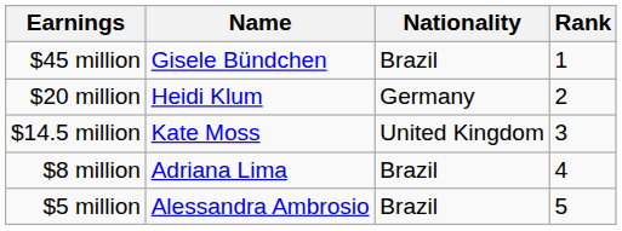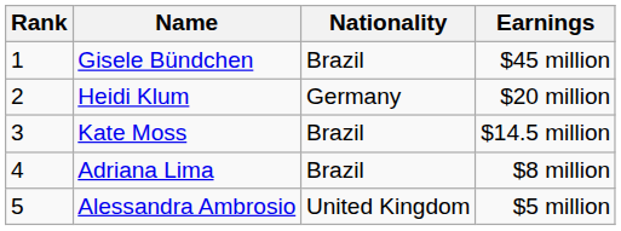 <table class="wikitable sortable" border="0">
 <tr>
-<th scope="col">Earnings</th>
+<th scope="col">Rank</th>
 <th scope="col">Name</th>
 <th scope="col">Nationality</th>
-<th scope="col">Rank</th>
+<th scope="col">Earnings</th>
 </tr>
 <tr>
-<td align="right">$45 million</td>
+<td>1</td>
 <td><a href='#'>Gisele Bündchen</a></td>
 <td>Brazil</td>
-<td>1</td>
+<td align="right">$45 million</td>
 </tr>
 <tr>
-<td align="right">$20 million</td>
+<td>2</td>
 <td><a href='#'>Heidi Klum</a></td>
 <td>Germany</td>
-<td>2</td>
+<td align="right">$20 million</td>
 </tr>
 <tr>
+<td>3</td>
+<td><a href='#'>Kate Moss</a></td>
+<td>Brazil</td>
 <td align="right">$14.5 million</td>
-<td><a href='#'>Kate Moss</a></td>
-<td>United Kingdom</td>
-<td>3</td>
 </tr>
 <tr>
-<td align="right">$8 million</td>
+<td>4</td>
 <td><a href='#'>Adriana Lima</a></td>
 <td>Brazil</td>
-<td>4</td>
+<td align="right">$8 million</td>
 </tr>
 <tr>
+<td>5</td>
+<td><a href='#'>Alessandra Ambrosio</a></td>
+<td>United Kingdom</td>
 <td align="right">$5 million</td>
-<td><a href='#'>Alessandra Ambrosio</a></td>
-<td>Brazil</td>
-<td>5</td>
 </tr>
 </table>
